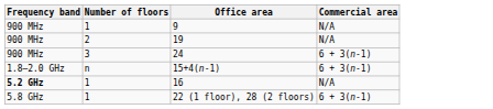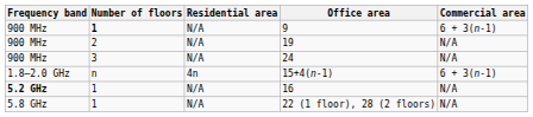 <table class="wikitable">
 <tr>
 <th>Frequency band</th>
 <th>Number of floors</th>
+<th>Residential area</th>
 <th>Office area</th>
 <th>Commercial area</th>
 </tr>
 <tr>
 <td>900 MHz</td>
-<td>1</td>
+<td><strong>1</strong></td>
+<td>N/A</td>
 <td>9</td>
-<td>N/A</td>
+<td>6 + 3(<em>n</em>-1)</td>
 </tr>
 <tr>
 <td>900 MHz</td>
 <td>2</td>
+<td>N/A</td>
 <td>19</td>
 <td>N/A</td>
 </tr>
 <tr>
 <td>900 MHz</td>
 <td>3</td>
+<td>N/A</td>
 <td>24</td>
-<td>6 + 3(<em>n</em>-1)</td>
+<td>N/A</td>
 </tr>
 <tr>
 <td>1.8–2.0 GHz</td>
 <td>n</td>
+<td>4n</td>
 <td>15+4(<em>n</em>-1)</td>
 <td>6 + 3(<em>n</em>-1)</td>
 </tr>
 <tr>
 <td><strong>5.2 GHz</strong></td>
 <td>1</td>
+<td>N/A</td>
 <td>16</td>
 <td>N/A</td>
 </tr>
 <tr>
 <td>5.8 GHz</td>
 <td>1</td>
+<td>N/A</td>
 <td>22 (1 floor), 28 (2 floors)</td>
-<td>6 + 3(<em>n</em>-1)</td>
+<td>N/A</td>
 </tr>
 </table>
